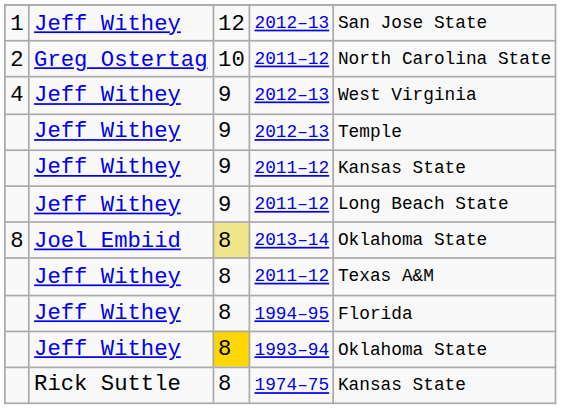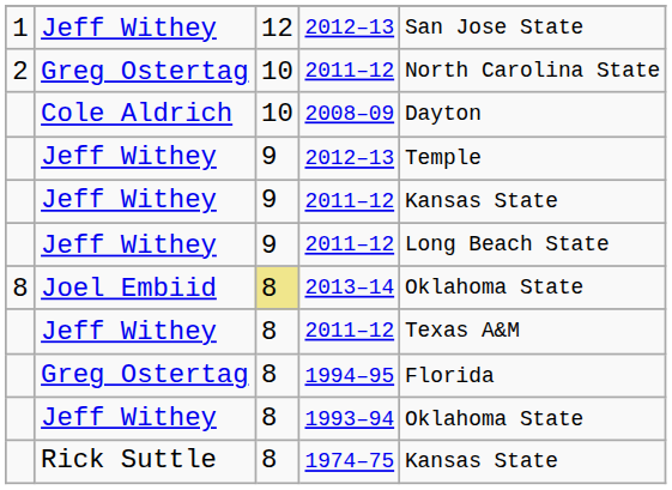 <table class="wikitable">
 <tr>
 </tr>
 <tr>
 <td>1</td>
 <td><a href='#'>Jeff Withey</a></td>
 <td>12</td>
 <td style="font-size:80%;"><a href='#'>2012–13</a></td>
 <td style="font-size:80%;">San Jose State</td>
 </tr>
 <tr>
 <td>2</td>
 <td><a href='#'>Greg Ostertag</a></td>
 <td>10</td>
 <td style="font-size:80%;"><a href='#'>2011–12</a></td>
 <td style="font-size:80%;">North Carolina State</td>
 </tr>
 <tr>
-<td>4</td>
-<td><a href='#'>Jeff Withey</a></td>
-<td>9</td>
-<td style="font-size:80%;"><a href='#'>2012–13</a></td>
-<td style="font-size:80%;">West Virginia</td>
+<td></td>
+<td><a href='#'>Cole Aldrich</a></td>
+<td>10</td>
+<td style="font-size:80%;"><a href='#'>2008–09</a></td>
+<td style="font-size:80%;">Dayton</td>
 </tr>
 <tr>
 <td></td>
 <td><a href='#'>Jeff Withey</a></td>
 <td>9</td>
 <td style="font-size:80%;"><a href='#'>2012–13</a></td>
 <td style="font-size:80%;">Temple</td>
 </tr>
 <tr>
 <td></td>
 <td><a href='#'>Jeff Withey</a></td>
 <td>9</td>
 <td style="font-size:80%;"><a href='#'>2011–12</a></td>
 <td style="font-size:80%;">Kansas State</td>
 </tr>
 <tr>
 <td></td>
 <td><a href='#'>Jeff Withey</a></td>
 <td>9</td>
 <td style="font-size:80%;"><a href='#'>2011–12</a></td>
 <td style="font-size:80%;">Long Beach State</td>
 </tr>
 <tr>
 <td>8</td>
 <td><a href='#'>Joel Embiid</a></td>
 <td style="background: khaki;">8</td>
 <td style="font-size:80%;"><a href='#'>2013–14</a></td>
 <td style="font-size:80%;">Oklahoma State</td>
 </tr>
 <tr>
 <td></td>
 <td><a href='#'>Jeff Withey</a></td>
 <td>8</td>
 <td style="font-size:80%;"><a href='#'>2011–12</a></td>
 <td style="font-size:80%;">Texas A&M</td>
 </tr>
 <tr>
 <td></td>
-<td><a href='#'>Jeff Withey</a></td>
+<td><a href='#'>Greg Ostertag</a></td>
 <td>8</td>
 <td style="font-size:80%;"><a href='#'>1994–95</a></td>
 <td style="font-size:80%;">Florida</td>
 </tr>
 <tr>
 <td></td>
 <td><a href='#'>Jeff Withey</a></td>
-<td style="background: gold;">8</td>
+<td>8</td>
 <td style="font-size:80%;"><a href='#'>1993–94</a></td>
 <td style="font-size:80%;">Oklahoma State</td>
 </tr>
 <tr>
 <td></td>
 <td>Rick Suttle</td>
 <td>8</td>
 <td style="font-size:80%;"><a href='#'>1974–75</a></td>
 <td style="font-size:80%;">Kansas State</td>
 </tr>
 </table>
